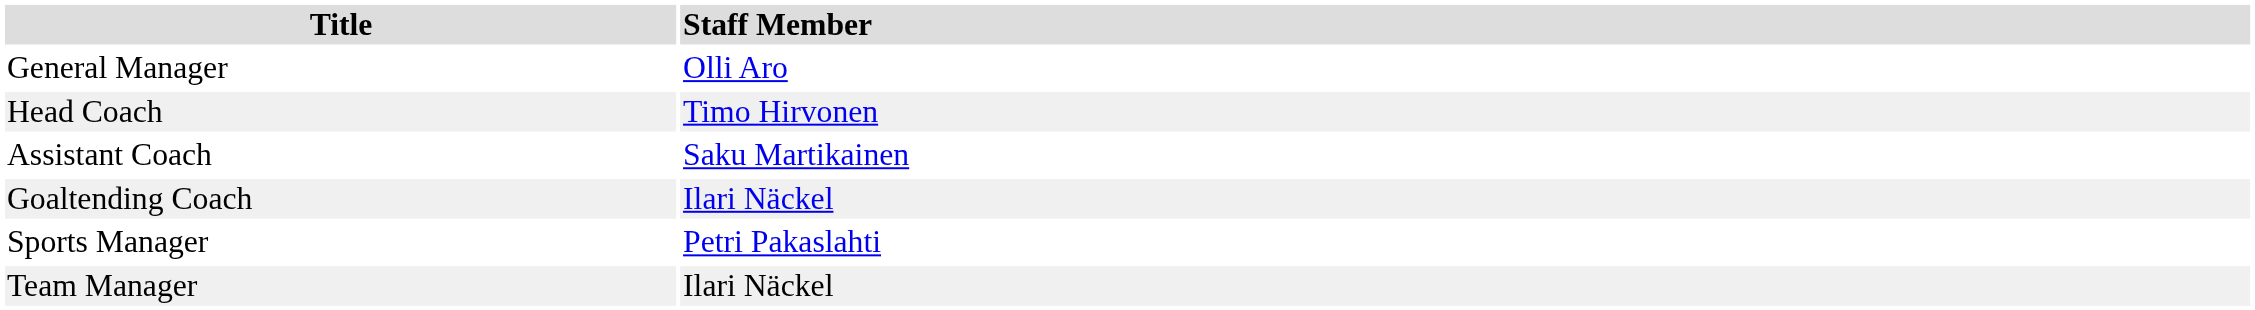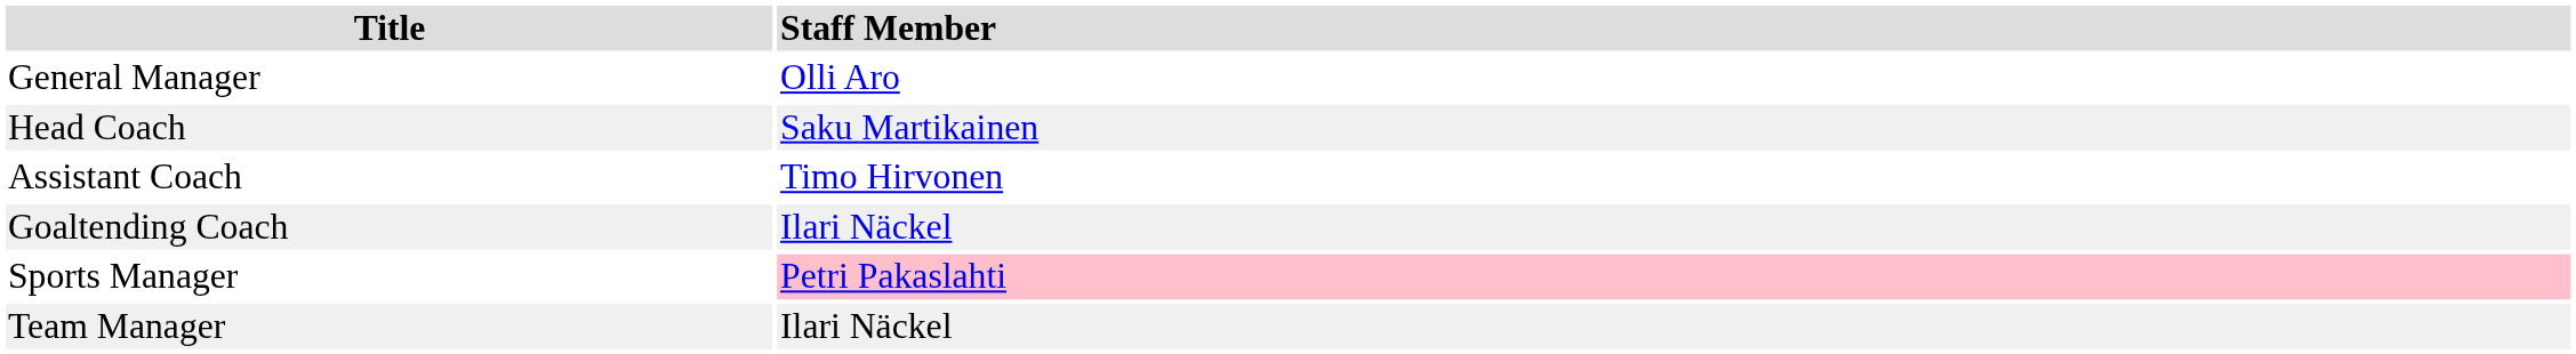 <table width=90% h=90%>
 <tr>
 <th colspan=7></th>
 </tr>
 <tr bgcolor="#dddddd">
 <th width=30%>Title</th>
 <td align=left!!width=75%><strong>Staff Member</strong></td>
 </tr>
 <tr>
 <td>General Manager</td>
 <td><a href='#'>Olli Aro</a></td>
 </tr>
 <tr bgcolor="#f0f0f0">
 <td>Head Coach</td>
-<td><a href='#'>Timo Hirvonen</a></td>
+<td><a href='#'>Saku Martikainen</a></td>
 </tr>
 <tr>
 <td>Assistant Coach</td>
-<td><a href='#'>Saku Martikainen</a></td>
+<td><a href='#'>Timo Hirvonen</a></td>
 </tr>
 <tr bgcolor="#f0f0f0">
 <td>Goaltending Coach</td>
 <td><a href='#'>Ilari Näckel</a></td>
 </tr>
 <tr>
 <td>Sports Manager</td>
-<td><a href='#'>Petri Pakaslahti</a></td>
+<td style="background: pink;"><a href='#'>Petri Pakaslahti</a></td>
 </tr>
 <tr bgcolor="#f0f0f0">
 <td>Team Manager</td>
 <td>Ilari Näckel</td>
 </tr>
 </table>
